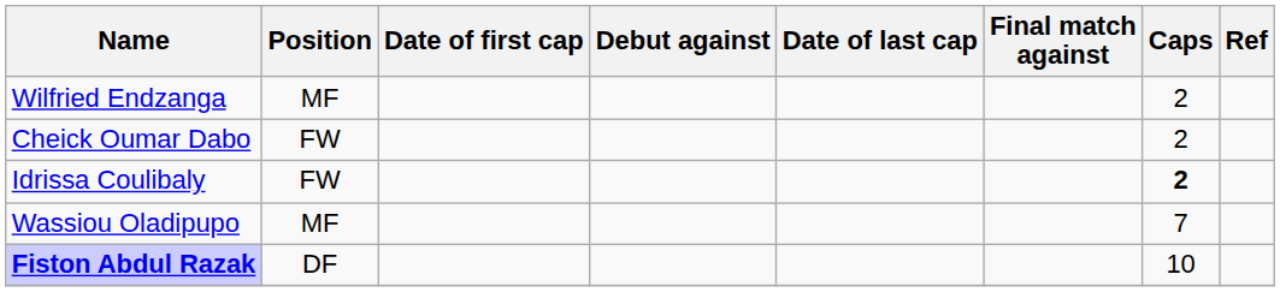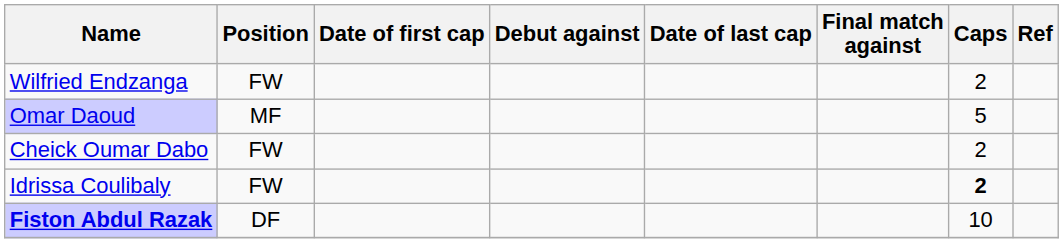 <table class="wikitable plainrowheaders sortable" style="text-align: center;">
 <tr>
 <th scope="col">Name</th>
 <th scope="col">Position</th>
 <th scope="col">Date of first cap</th>
 <th scope="col">Debut against</th>
 <th scope="col">Date of last cap</th>
 <th scope="col">Final match<br>against</th>
 <th scope="col">Caps</th>
 <th scope="col" class="unsortable">Ref</th>
 </tr>
 <tr>
 <td scope="row" align="left"> <a href='#'>Wilfried Endzanga</a></td>
+<td align="center">FW</td>
+<td align="center"></td>
+<td align="center"></td>
+<td align="center"></td>
+<td align="center"></td>
+<td align="center">2</td>
+<td></td>
+</tr>
+<tr>
+<td scope="row" style="background-color:#CCCCFF" align="left"> <a href='#'>Omar Daoud</a></td>
 <td align="center">MF</td>
 <td align="center"></td>
 <td align="center"></td>
 <td align="center"></td>
 <td align="center"></td>
-<td align="center">2</td>
+<td align="center">5</td>
 <td></td>
 </tr>
 <tr>
 <td scope="row" align="left"> <a href='#'>Cheick Oumar Dabo</a></td>
 <td align="center">FW</td>
 <td align="center"></td>
 <td align="center"></td>
 <td align="center"></td>
 <td align="center"></td>
 <td align="center">2</td>
 <td></td>
 </tr>
 <tr>
 <td scope="row" align="left"> <a href='#'>Idrissa Coulibaly</a></td>
 <td align="center">FW</td>
 <td align="center"></td>
 <td align="center"></td>
 <td align="center"></td>
 <td align="center"></td>
 <td align="center"><strong>2</strong></td>
 <td></td>
 </tr>
 <tr>
-<td scope="row" align="left"> <a href='#'>Wassiou Oladipupo</a></td>
-<td align="center">MF</td>
-<td align="center"></td>
-<td align="center"></td>
-<td align="center"></td>
-<td align="center"></td>
-<td align="center">7</td>
-<td></td>
-</tr>
-<tr>
 <td scope="row" style="background-color:#CCCCFF" align="left"> <strong><a href='#'>Fiston Abdul Razak</a></strong></td>
 <td align="center">DF</td>
 <td align="center"></td>
 <td align="center"></td>
 <td align="center"></td>
 <td align="center"></td>
 <td align="center">10</td>
 <td></td>
 </tr>
 <tr>
 </tr>
 </table>
